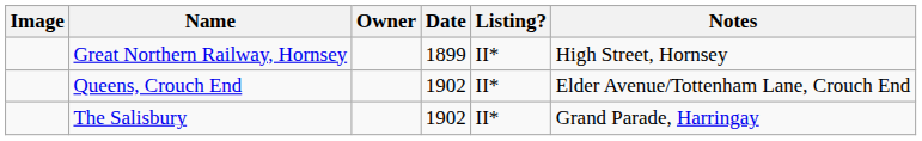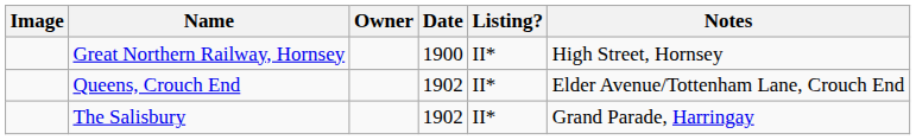 <table class="wikitable sortable">
 <tr>
 <th>Image</th>
 <th>Name</th>
 <th>Owner</th>
 <th>Date</th>
 <th>Listing?</th>
 <th>Notes</th>
 </tr>
 <tr>
 <td></td>
 <td><a href='#'>Great Northern Railway, Hornsey</a></td>
 <td></td>
-<td>1899</td>
+<td>1900</td>
 <td>II*</td>
 <td>High Street, Hornsey</td>
 </tr>
 <tr>
 <td></td>
 <td><a href='#'>Queens, Crouch End</a></td>
 <td></td>
 <td>1902</td>
 <td>II*</td>
 <td>Elder Avenue/Tottenham Lane, Crouch End</td>
 </tr>
 <tr>
 <td></td>
 <td><a href='#'>The Salisbury</a></td>
 <td></td>
 <td>1902</td>
 <td>II*</td>
 <td>Grand Parade, <a href='#'>Harringay</a></td>
 </tr>
 </table>
